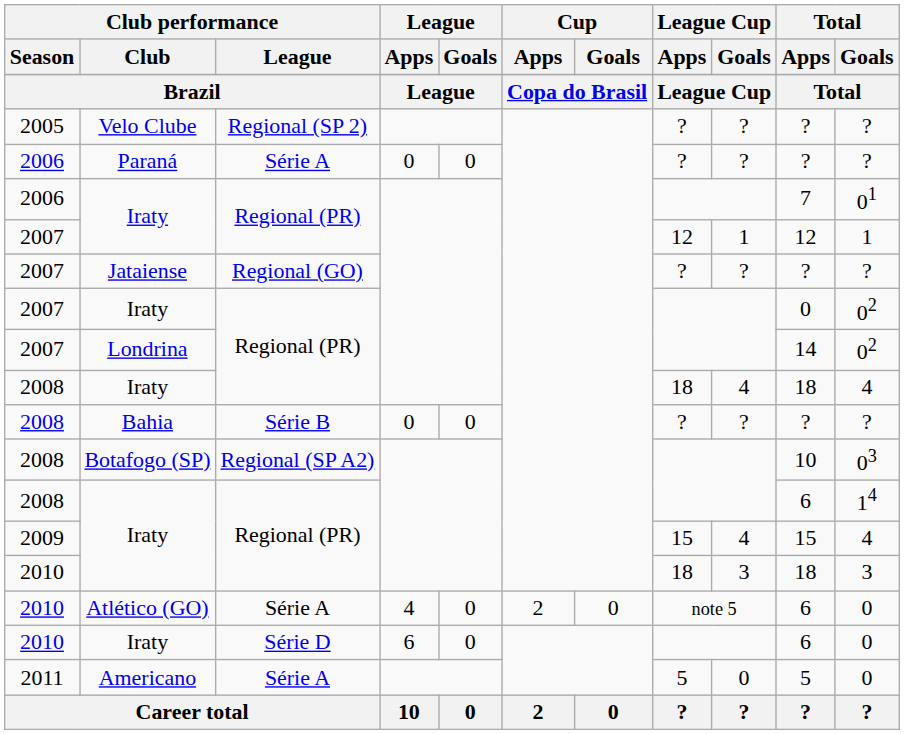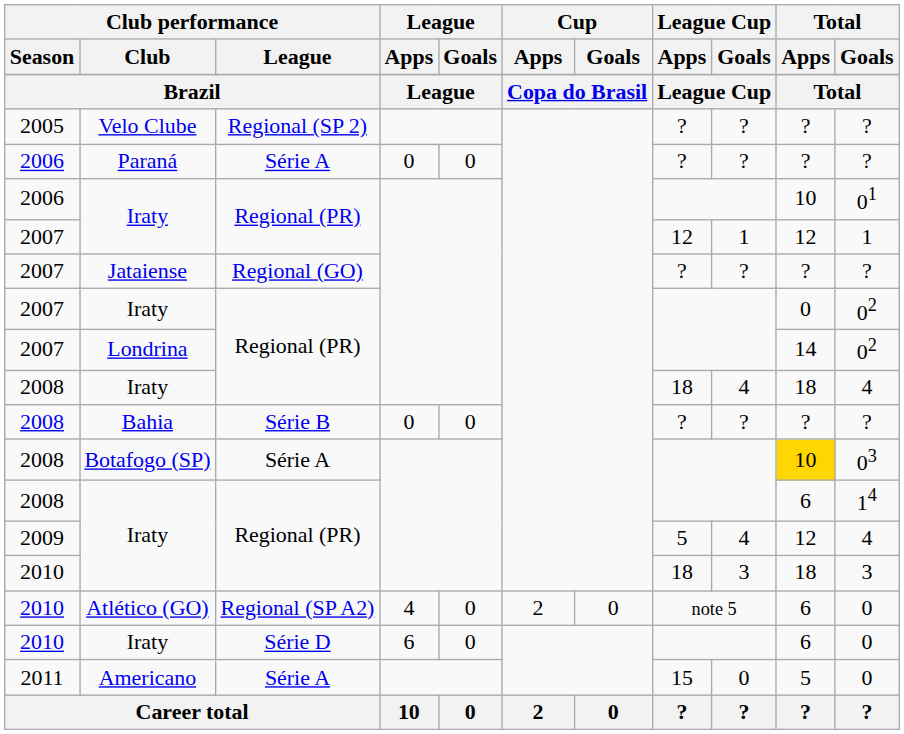 <table class="wikitable" style="text-align:center">
 <tr>
 <th colspan=3>Club performance</th>
 <th colspan=2>League</th>
 <th colspan=2>Cup</th>
 <th colspan=2>League Cup</th>
 <th colspan=2>Total</th>
 </tr>
 <tr>
 <th>Season</th>
 <th>Club</th>
 <th>League</th>
 <th>Apps</th>
 <th>Goals</th>
 <th>Apps</th>
 <th>Goals</th>
 <th>Apps</th>
 <th>Goals</th>
 <th>Apps</th>
 <th>Goals</th>
 </tr>
 <tr>
 </tr>
 <tr>
 <th colspan=3>Brazil</th>
 <th colspan=2>League</th>
 <th colspan=2><a href='#'>Copa do Brasil</a></th>
 <th colspan=2>League Cup</th>
 <th colspan=2>Total</th>
 </tr>
 <tr>
 <td>2005</td>
 <td><a href='#'>Velo Clube</a></td>
 <td><a href='#'>Regional (SP 2)</a></td>
 <td colspan=2></td>
 <td rowspan=13 colspan=2></td>
 <td>?</td>
 <td>?</td>
 <td>?</td>
 <td>?</td>
 </tr>
 <tr>
 <td><a href='#'>2006</a></td>
 <td><a href='#'>Paraná</a></td>
 <td><a href='#'>Série A</a></td>
 <td>0</td>
 <td>0</td>
 <td>?</td>
 <td>?</td>
 <td>?</td>
 <td>?</td>
 </tr>
 <tr>
 <td>2006</td>
 <td rowspan=2><a href='#'>Iraty</a></td>
 <td rowspan=2><a href='#'>Regional (PR)</a></td>
 <td rowspan=6 colspan=2></td>
 <td colspan=2></td>
-<td>7</td>
+<td>10</td>
 <td>0<sup>1</sup></td>
 </tr>
 <tr>
 <td>2007</td>
 <td>12</td>
 <td>1</td>
 <td>12</td>
 <td>1</td>
 </tr>
 <tr>
 <td>2007</td>
 <td><a href='#'>Jataiense</a></td>
 <td><a href='#'>Regional (GO)</a></td>
 <td>?</td>
 <td>?</td>
 <td>?</td>
 <td>?</td>
 </tr>
 <tr>
 <td>2007</td>
 <td>Iraty</td>
 <td rowspan=3>Regional (PR)</td>
 <td rowspan=2 colspan=2></td>
 <td>0</td>
 <td>0<sup>2</sup></td>
 </tr>
 <tr>
 <td>2007</td>
 <td><a href='#'>Londrina</a></td>
 <td>14</td>
 <td>0<sup>2</sup></td>
 </tr>
 <tr>
 <td>2008</td>
 <td>Iraty</td>
 <td>18</td>
 <td>4</td>
 <td>18</td>
 <td>4</td>
 </tr>
 <tr>
 <td><a href='#'>2008</a></td>
 <td><a href='#'>Bahia</a></td>
 <td><a href='#'>Série B</a></td>
 <td>0</td>
 <td>0</td>
 <td>?</td>
 <td>?</td>
 <td>?</td>
 <td>?</td>
 </tr>
 <tr>
 <td>2008</td>
 <td><a href='#'>Botafogo (SP)</a></td>
-<td><a href='#'>Regional (SP A2)</a></td>
+<td>Série A</td>
 <td rowspan=4 colspan=2></td>
 <td rowspan=2 colspan=2></td>
-<td>10</td>
+<td style="background: gold;">10</td>
 <td>0<sup>3</sup></td>
 </tr>
 <tr>
 <td>2008</td>
 <td rowspan=3>Iraty</td>
 <td rowspan=3>Regional (PR)</td>
 <td>6</td>
 <td>1<sup>4</sup></td>
 </tr>
 <tr>
 <td>2009</td>
-<td>15</td>
+<td>5</td>
 <td>4</td>
-<td>15</td>
+<td>12</td>
 <td>4</td>
 </tr>
 <tr>
 <td>2010</td>
 <td>18</td>
 <td>3</td>
 <td>18</td>
 <td>3</td>
 </tr>
 <tr>
 <td><a href='#'>2010</a></td>
 <td><a href='#'>Atlético (GO)</a></td>
-<td>Série A</td>
+<td><a href='#'>Regional (SP A2)</a></td>
 <td>4</td>
 <td>0</td>
 <td>2</td>
 <td>0</td>
 <td colspan=2><small>note 5</small></td>
 <td>6</td>
 <td>0</td>
 </tr>
 <tr>
 <td><a href='#'>2010</a></td>
 <td>Iraty</td>
 <td><a href='#'>Série D</a></td>
 <td>6</td>
 <td>0</td>
 <td rowspan=2 colspan=2></td>
 <td colspan=2></td>
 <td>6</td>
 <td>0</td>
 </tr>
 <tr>
 <td>2011</td>
 <td><a href='#'>Americano</a></td>
 <td><a href='#'>Série A</a></td>
 <td colspan=2></td>
-<td>5</td>
+<td>15</td>
 <td>0</td>
 <td>5</td>
 <td>0</td>
 </tr>
 <tr>
 <th colspan=3>Career total</th>
 <th>10</th>
 <th>0</th>
 <th>2</th>
 <th>0</th>
 <th>?</th>
 <th>?</th>
 <th>?</th>
 <th>?</th>
 </tr>
 </table>
